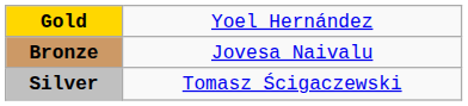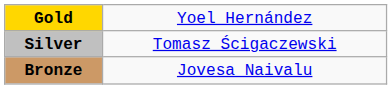 <table class="wikitable" style="text-align:center; " width="35%">
 <tr>
 <td bgcolor="gold"><strong>Gold</strong></td>
 <td><a href='#'>Yoel Hernández</a><br>  <small><em></em></small></td>
 </tr>
 <tr>
+<td bgcolor="silver"><strong>Silver</strong></td>
+<td><a href='#'>Tomasz Ścigaczewski</a><br>  <small><em></em></small></td>
+</tr>
+<tr>
 <td bgcolor="CC9966"><strong>Bronze</strong></td>
 <td><a href='#'>Jovesa Naivalu</a><br>  <small><em></em></small></td>
 </tr>
-<tr>
-<td bgcolor="silver"><strong>Silver</strong></td>
-<td><a href='#'>Tomasz Ścigaczewski</a><br>  <small><em></em></small></td>
-</tr>
 </table>
